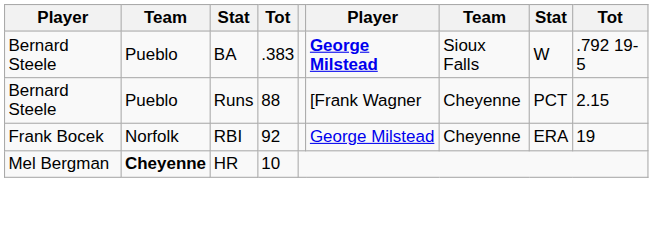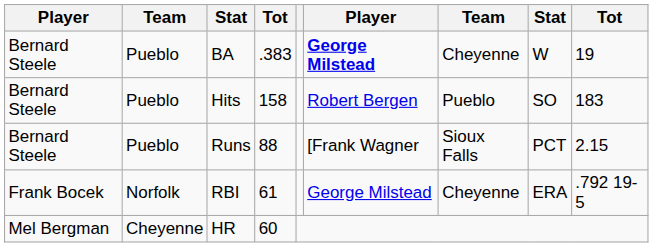 <table class="wikitable">
 <tr>
 <th>Player</th>
 <th>Team</th>
 <th>Stat</th>
 <th>Tot</th>
 <th></th>
 <th>Player</th>
 <th>Team</th>
 <th>Stat</th>
 <th>Tot</th>
 </tr>
 <tr>
 <td>Bernard Steele</td>
 <td>Pueblo</td>
 <td>BA</td>
 <td>.383</td>
 <td></td>
 <td><strong><a href='#'>George Milstead</a></strong></td>
-<td>Sioux Falls</td>
+<td>Cheyenne</td>
 <td>W</td>
-<td>.792 19-5</td>
+<td>19</td>
+</tr>
+<tr>
+<td>Bernard Steele</td>
+<td>Pueblo</td>
+<td>Hits</td>
+<td>158</td>
+<td></td>
+<td><a href='#'>Robert Bergen</a></td>
+<td>Pueblo</td>
+<td>SO</td>
+<td>183</td>
 </tr>
 <tr>
 <td>Bernard Steele</td>
 <td>Pueblo</td>
 <td>Runs</td>
 <td>88</td>
 <td></td>
 <td>[Frank Wagner</td>
-<td>Cheyenne</td>
+<td>Sioux Falls</td>
 <td>PCT</td>
 <td>2.15</td>
 </tr>
 <tr>
 <td>Frank Bocek</td>
 <td>Norfolk</td>
 <td>RBI</td>
-<td>92</td>
+<td>61</td>
 <td></td>
 <td><a href='#'>George Milstead</a></td>
 <td>Cheyenne</td>
 <td>ERA</td>
-<td>19</td>
+<td>.792 19-5</td>
 </tr>
 <tr>
 <td>Mel Bergman</td>
-<td><strong>Cheyenne</strong></td>
+<td>Cheyenne</td>
 <td>HR</td>
-<td>10</td>
+<td>60</td>
 </tr>
 </table>
